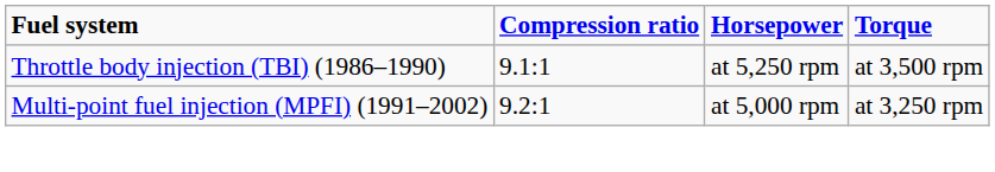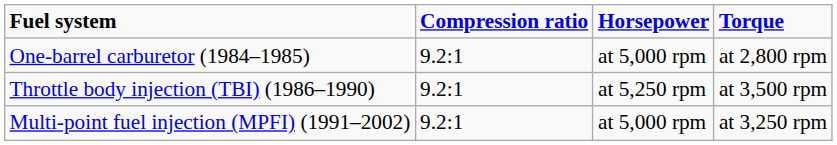 <table class=wikitable>
 <tr>
 <td><strong>Fuel system</strong></td>
 <td><strong><a href='#'>Compression ratio</a></strong></td>
 <td><strong><a href='#'>Horsepower</a></strong></td>
 <td><strong><a href='#'>Torque</a></strong></td>
 </tr>
 <tr>
+<td><a href='#'>One-barrel carburetor</a> (1984–1985)</td>
+<td>9.2:1</td>
+<td> at 5,000 rpm</td>
+<td> at 2,800 rpm</td>
+</tr>
+<tr>
 <td><a href='#'>Throttle body injection (TBI)</a> (1986–1990)</td>
-<td>9.1:1</td>
+<td>9.2:1</td>
 <td> at 5,250 rpm</td>
 <td> at 3,500 rpm</td>
 </tr>
 <tr>
 <td><a href='#'>Multi-point fuel injection (MPFI)</a> (1991–2002)</td>
 <td>9.2:1</td>
 <td> at 5,000 rpm</td>
 <td> at 3,250 rpm</td>
 </tr>
 </table>
